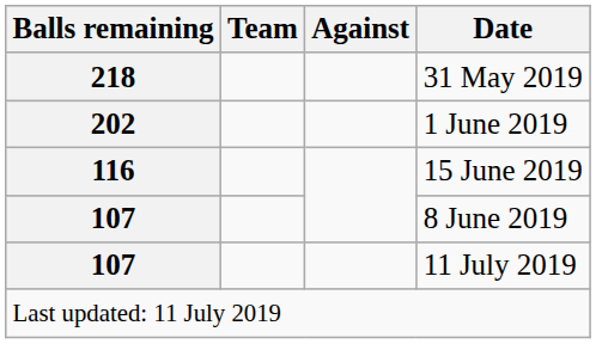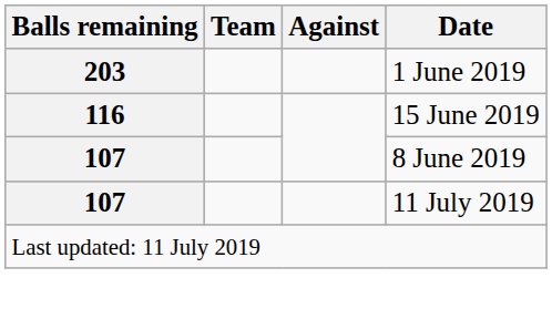 <table class="wikitable sortable">
 <tr>
 <th>Balls remaining</th>
 <th>Team</th>
 <th>Against</th>
 <th data-sort-type=date>Date</th>
 </tr>
 <tr>
-<th>218</th>
-<td></td>
-<td></td>
-<td>31 May 2019</td>
-</tr>
-<tr>
-<th>202</th>
+<th>203</th>
 <td></td>
 <td></td>
 <td>1 June 2019</td>
 </tr>
 <tr>
 <th>116</th>
 <td></td>
 <td rowspan=2></td>
 <td>15 June 2019</td>
 </tr>
 <tr>
 <th>107</th>
 <td></td>
 <td>8 June 2019</td>
 </tr>
 <tr>
 <th>107</th>
 <td></td>
 <td></td>
 <td>11 July 2019</td>
 </tr>
 <tr class = "sortbottom">
 <td colspan="4"><small>Last updated: 11 July 2019</small></td>
 </tr>
 </table>
